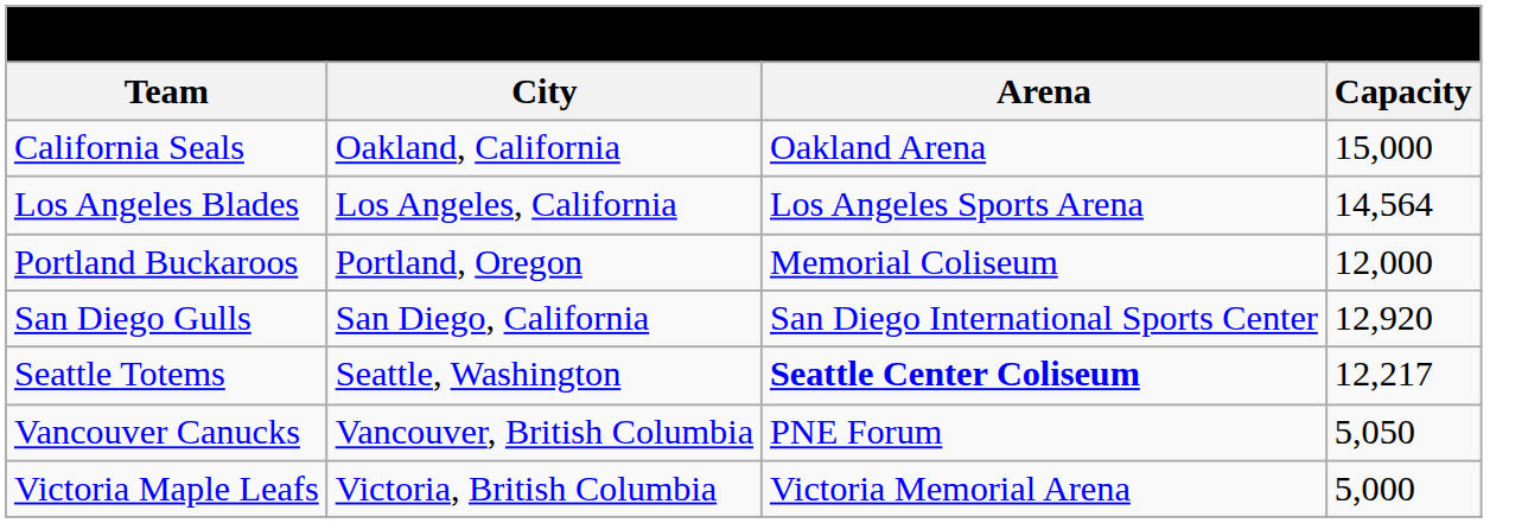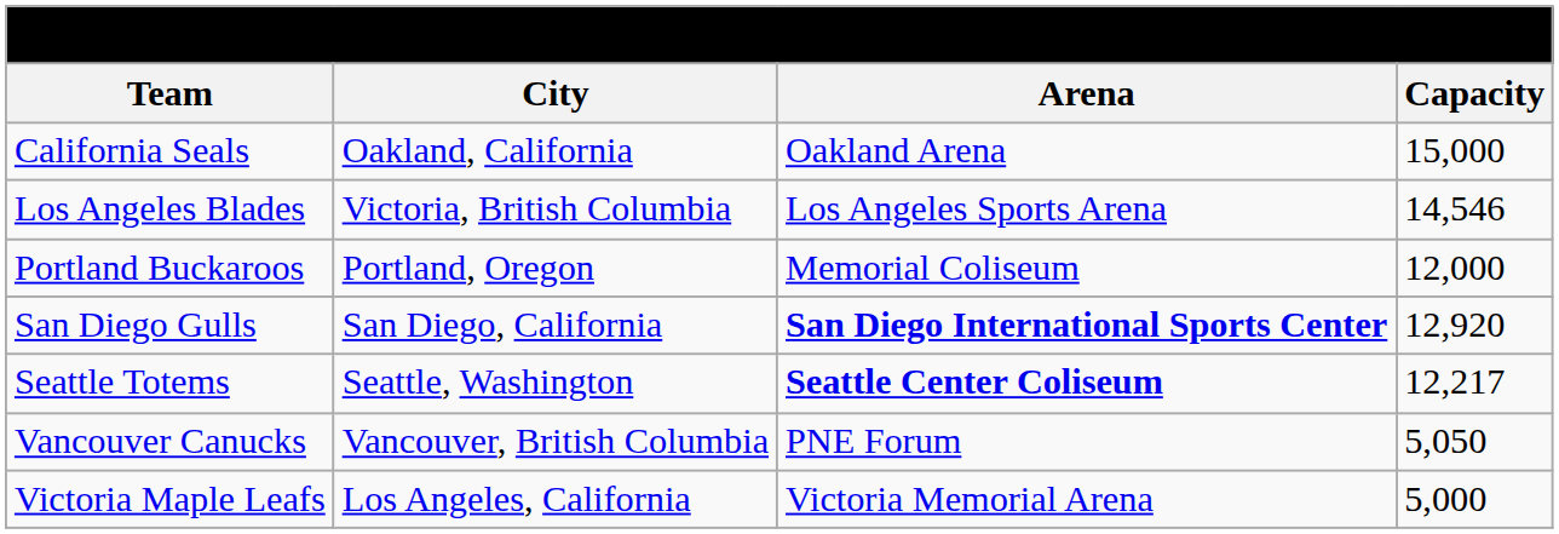 <table class="wikitable" style="width:auto">
 <tr>
 <td bgcolor="#000000" align="center" colspan="6"><strong><span>1966–67 Western Hockey League</span></strong></td>
 </tr>
 <tr>
 <th>Team</th>
 <th>City</th>
 <th>Arena</th>
 <th>Capacity</th>
 </tr>
 <tr>
 <td><a href='#'>California Seals</a></td>
 <td><a href='#'>Oakland</a>, <a href='#'>California</a></td>
 <td><a href='#'>Oakland Arena</a></td>
 <td>15,000</td>
 </tr>
 <tr>
 <td><a href='#'>Los Angeles Blades</a></td>
-<td><a href='#'>Los Angeles</a>, <a href='#'>California</a></td>
+<td><a href='#'>Victoria</a>, <a href='#'>British Columbia</a></td>
 <td><a href='#'>Los Angeles Sports Arena</a></td>
-<td>14,564</td>
+<td>14,546</td>
 </tr>
 <tr>
 <td><a href='#'>Portland Buckaroos</a></td>
 <td><a href='#'>Portland</a>, <a href='#'>Oregon</a></td>
 <td><a href='#'>Memorial Coliseum</a></td>
 <td>12,000</td>
 </tr>
 <tr>
 <td><a href='#'>San Diego Gulls</a></td>
 <td><a href='#'>San Diego</a>, <a href='#'>California</a></td>
-<td><a href='#'>San Diego International Sports Center</a></td>
+<td><strong><a href='#'>San Diego International Sports Center</a></strong></td>
 <td>12,920</td>
 </tr>
 <tr>
 <td><a href='#'>Seattle Totems</a></td>
 <td><a href='#'>Seattle</a>, <a href='#'>Washington</a></td>
 <td><strong><a href='#'>Seattle Center Coliseum</a></strong></td>
 <td>12,217</td>
 </tr>
 <tr>
 <td><a href='#'>Vancouver Canucks</a></td>
 <td><a href='#'>Vancouver</a>, <a href='#'>British Columbia</a></td>
 <td><a href='#'>PNE Forum</a></td>
 <td>5,050</td>
 </tr>
 <tr>
 <td><a href='#'>Victoria Maple Leafs</a></td>
-<td><a href='#'>Victoria</a>, <a href='#'>British Columbia</a></td>
+<td><a href='#'>Los Angeles</a>, <a href='#'>California</a></td>
 <td><a href='#'>Victoria Memorial Arena</a></td>
 <td>5,000</td>
 </tr>
 </table>
